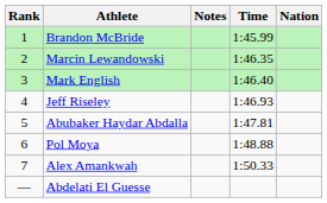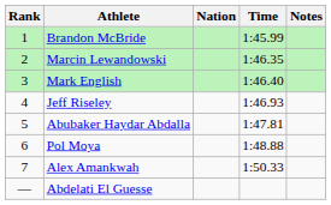 <table class="wikitable sortable" style="text-align:center">
 <tr>
 <th>Rank</th>
 <th>Athlete</th>
+<th>Nation</th>
+<th>Time</th>
 <th>Notes</th>
-<th>Time</th>
-<th>Nation</th>
 </tr>
 <tr bgcolor=bbf3bb>
 <td>1</td>
 <td align=left><a href='#'>Brandon McBride</a></td>
+<td align=left></td>
+<td>1:45.99</td>
 <td></td>
-<td>1:45.99</td>
-<td align=left></td>
 </tr>
 <tr bgcolor=bbf3bb>
 <td>2</td>
 <td align=left><a href='#'>Marcin Lewandowski</a></td>
+<td align=left></td>
+<td>1:46.35</td>
 <td></td>
-<td>1:46.35</td>
-<td align=left></td>
 </tr>
 <tr bgcolor=bbf3bb>
 <td>3</td>
 <td align=left><a href='#'>Mark English</a></td>
+<td align=left></td>
+<td>1:46.40</td>
 <td></td>
-<td>1:46.40</td>
-<td align=left></td>
 </tr>
 <tr>
 <td>4</td>
 <td align=left><a href='#'>Jeff Riseley</a></td>
+<td align=left></td>
+<td>1:46.93</td>
 <td></td>
-<td>1:46.93</td>
-<td align=left></td>
 </tr>
 <tr>
 <td>5</td>
 <td align=left><a href='#'>Abubaker Haydar Abdalla</a></td>
+<td align=left></td>
+<td>1:47.81</td>
 <td></td>
-<td>1:47.81</td>
-<td align=left></td>
 </tr>
 <tr>
 <td>6</td>
 <td align=left><a href='#'>Pol Moya</a></td>
+<td align=left></td>
+<td>1:48.88</td>
 <td></td>
-<td>1:48.88</td>
-<td align=left></td>
 </tr>
 <tr>
 <td>7</td>
 <td align=left><a href='#'>Alex Amankwah</a></td>
+<td align=left></td>
+<td>1:50.33</td>
 <td></td>
-<td>1:50.33</td>
-<td align=left></td>
 </tr>
 <tr>
 <td data-sort-value=8>—</td>
 <td align=left><a href='#'>Abdelati El Guesse</a></td>
+<td align=left></td>
 <td></td>
 <td></td>
-<td align=left></td>
 </tr>
 </table>
